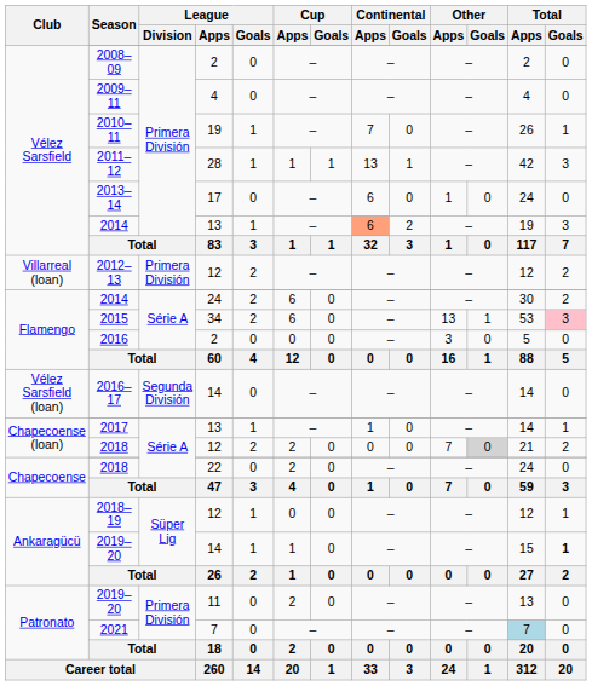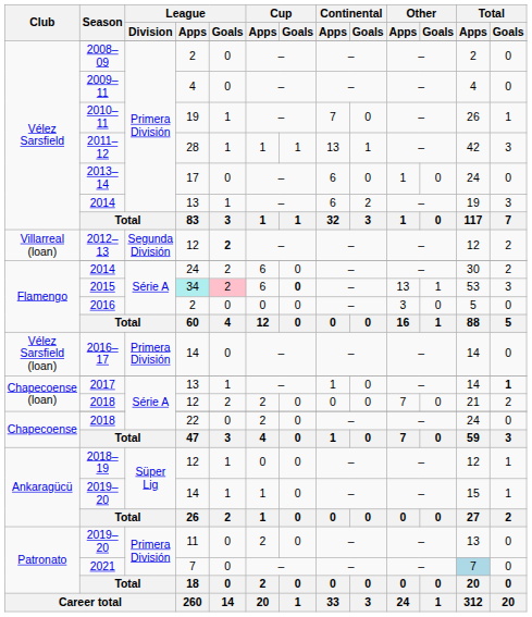 <table class="wikitable" style="text-align: center;">
 <tr>
 <th rowspan="2">Club</th>
 <th rowspan="2">Season</th>
 <th colspan="3">League</th>
 <th colspan="2">Cup</th>
 <th colspan="2">Continental</th>
 <th colspan="2">Other</th>
 <th colspan="2">Total</th>
 </tr>
 <tr>
 <th>Division</th>
 <th>Apps</th>
 <th>Goals</th>
 <th>Apps</th>
 <th>Goals</th>
 <th>Apps</th>
 <th>Goals</th>
 <th>Apps</th>
 <th>Goals</th>
 <th>Apps</th>
 <th>Goals</th>
 </tr>
 <tr>
 <td rowspan="8" valign="center"><a href='#'>Vélez Sarsfield</a></td>
 </tr>
 <tr>
 <td><a href='#'>2008–09</a></td>
 <td rowspan="6" valign="center"><a href='#'>Primera División</a></td>
 <td>2</td>
 <td>0</td>
 <td colspan="2">–</td>
 <td colspan="2">–</td>
 <td colspan="2">–</td>
 <td>2</td>
 <td>0</td>
 </tr>
 <tr>
 <td><a href='#'>2009–11</a></td>
 <td>4</td>
 <td>0</td>
 <td colspan="2">–</td>
 <td colspan="2">–</td>
 <td colspan="2">–</td>
 <td>4</td>
 <td>0</td>
 </tr>
 <tr>
 <td><a href='#'>2010–11</a></td>
 <td>19</td>
 <td>1</td>
 <td colspan="2">–</td>
 <td>7</td>
 <td>0</td>
 <td colspan="2">–</td>
 <td>26</td>
 <td>1</td>
 </tr>
 <tr>
 <td><a href='#'>2011–12</a></td>
 <td>28</td>
 <td>1</td>
 <td>1</td>
 <td>1</td>
 <td>13</td>
 <td>1</td>
 <td colspan="2">–</td>
 <td>42</td>
 <td>3</td>
 </tr>
 <tr>
 <td><a href='#'>2013–14</a></td>
 <td>17</td>
 <td>0</td>
 <td colspan="2">–</td>
 <td>6</td>
 <td>0</td>
 <td>1</td>
 <td>0</td>
 <td>24</td>
 <td>0</td>
 </tr>
 <tr>
 <td><a href='#'>2014</a></td>
 <td>13</td>
 <td>1</td>
 <td colspan="2">–</td>
-<td style="background: lightsalmon;">6</td>
+<td>6</td>
 <td>2</td>
 <td colspan="2">–</td>
 <td>19</td>
 <td>3</td>
 </tr>
 <tr>
 <th colspan="2"><strong>Total</strong></th>
 <th>83</th>
 <th>3</th>
 <th>1</th>
 <th>1</th>
 <th>32</th>
 <th>3</th>
 <th>1</th>
 <th>0</th>
 <th>117</th>
 <th>7</th>
 </tr>
 <tr>
 <td rowspan="1" valign="center"><a href='#'>Villarreal</a> (loan)</td>
 <td><a href='#'>2012–13</a></td>
-<td rowspan="1" valign="center"><a href='#'>Primera División</a></td>
+<td rowspan="1" valign="center"><a href='#'>Segunda División</a></td>
 <td>12</td>
-<td>2</td>
+<td><strong>2</strong></td>
 <td colspan="2">–</td>
 <td colspan="2">–</td>
 <td colspan="2">–</td>
 <td>12</td>
 <td>2</td>
 </tr>
 <tr>
 <td rowspan="5" valign="center"><a href='#'>Flamengo</a></td>
 </tr>
 <tr>
 <td><a href='#'>2014</a></td>
 <td rowspan="3" valign="center"><a href='#'>Série A</a></td>
 <td>24</td>
 <td>2</td>
 <td>6</td>
 <td>0</td>
 <td colspan="2">–</td>
 <td colspan="2">–</td>
 <td>30</td>
 <td>2</td>
 </tr>
 <tr>
 <td><a href='#'>2015</a></td>
-<td>34</td>
-<td>2</td>
+<td style="background: paleturquoise;">34</td>
+<td style="background: pink;">2</td>
 <td>6</td>
-<td>0</td>
+<td><strong>0</strong></td>
 <td colspan="2">–</td>
 <td>13</td>
 <td>1</td>
 <td>53</td>
-<td style="background: pink;">3</td>
+<td>3</td>
 </tr>
 <tr>
 <td><a href='#'>2016</a></td>
 <td>2</td>
 <td>0</td>
 <td>0</td>
 <td>0</td>
 <td colspan="2">–</td>
 <td>3</td>
 <td>0</td>
 <td>5</td>
 <td>0</td>
 </tr>
 <tr>
 <th colspan="2"><strong>Total</strong></th>
 <th>60</th>
 <th>4</th>
 <th>12</th>
 <th>0</th>
 <th>0</th>
 <th>0</th>
 <th>16</th>
 <th>1</th>
 <th>88</th>
 <th>5</th>
 </tr>
 <tr>
 <td rowspan="1" valign="center"><a href='#'>Vélez Sarsfield</a> (loan)</td>
 <td><a href='#'>2016–17</a></td>
-<td rowspan="1" valign="center"><a href='#'>Segunda División</a></td>
+<td rowspan="1" valign="center"><a href='#'>Primera División</a></td>
 <td>14</td>
 <td>0</td>
 <td colspan="2">–</td>
 <td colspan="2">–</td>
 <td colspan="2">–</td>
 <td>14</td>
 <td>0</td>
 </tr>
 <tr>
 <td rowspan="3" valign="center"><a href='#'>Chapecoense</a> (loan)</td>
 </tr>
 <tr>
 <td><a href='#'>2017</a></td>
 <td rowspan="4" valign="center"><a href='#'>Série A</a></td>
 <td>13</td>
 <td>1</td>
 <td colspan="2">–</td>
 <td>1</td>
 <td>0</td>
 <td colspan="2">–</td>
 <td>14</td>
-<td>1</td>
+<td><strong>1</strong></td>
 </tr>
 <tr>
 <td><a href='#'>2018</a></td>
 <td>12</td>
 <td>2</td>
 <td>2</td>
 <td>0</td>
 <td>0</td>
 <td>0</td>
 <td>7</td>
-<td style="background: lightgrey;">0</td>
+<td>0</td>
 <td>21</td>
 <td>2</td>
 </tr>
 <tr>
 <td rowspan="3" valign="center"><a href='#'>Chapecoense</a></td>
 </tr>
 <tr>
 <td><a href='#'>2018</a></td>
 <td>22</td>
 <td>0</td>
 <td>2</td>
 <td>0</td>
 <td colspan="2">–</td>
 <td colspan="2">–</td>
 <td>24</td>
 <td>0</td>
 </tr>
 <tr>
 <th colspan="2"><strong>Total</strong></th>
 <th>47</th>
 <th>3</th>
 <th>4</th>
 <th>0</th>
 <th>1</th>
 <th>0</th>
 <th>7</th>
 <th>0</th>
 <th>59</th>
 <th>3</th>
 </tr>
 <tr>
 <td rowspan="3" valign="center"><a href='#'>Ankaragücü</a></td>
 <td><a href='#'>2018–19</a></td>
 <td rowspan="2" valign="center"><a href='#'>Süper Lig</a></td>
 <td>12</td>
 <td>1</td>
 <td>0</td>
 <td>0</td>
 <td colspan="2">–</td>
 <td colspan="2">–</td>
 <td>12</td>
 <td>1</td>
 </tr>
 <tr>
 <td><a href='#'>2019–20</a></td>
 <td>14</td>
 <td>1</td>
 <td>1</td>
 <td>0</td>
 <td colspan="2">–</td>
 <td colspan="2">–</td>
 <td>15</td>
-<td><strong>1</strong></td>
+<td>1</td>
 </tr>
 <tr>
 <th colspan="2"><strong>Total</strong></th>
 <th>26</th>
 <th>2</th>
 <th>1</th>
 <th>0</th>
 <th>0</th>
 <th>0</th>
 <th>0</th>
 <th>0</th>
 <th>27</th>
 <th>2</th>
 </tr>
 <tr>
 <td rowspan="3" valign="center"><a href='#'>Patronato</a></td>
 <td><a href='#'>2019–20</a></td>
 <td rowspan="2" valign="center"><a href='#'>Primera División</a></td>
 <td>11</td>
 <td>0</td>
 <td>2</td>
 <td>0</td>
 <td colspan="2">–</td>
 <td colspan="2">–</td>
 <td>13</td>
 <td>0</td>
 </tr>
 <tr>
 <td><a href='#'>2021</a></td>
 <td>7</td>
 <td>0</td>
 <td colspan="2">–</td>
 <td colspan="2">–</td>
 <td colspan="2">–</td>
 <td style="background: lightblue;">7</td>
 <td>0</td>
 </tr>
 <tr>
 <th colspan="2"><strong>Total</strong></th>
 <th>18</th>
 <th>0</th>
 <th>2</th>
 <th>0</th>
 <th>0</th>
 <th>0</th>
 <th>0</th>
 <th>0</th>
 <th>20</th>
 <th>0</th>
 </tr>
 <tr>
 <th colspan="3"><strong>Career total</strong></th>
 <th>260</th>
 <th>14</th>
 <th>20</th>
 <th>1</th>
 <th>33</th>
 <th>3</th>
 <th>24</th>
 <th>1</th>
 <th>312</th>
 <th>20</th>
 </tr>
 </table>
